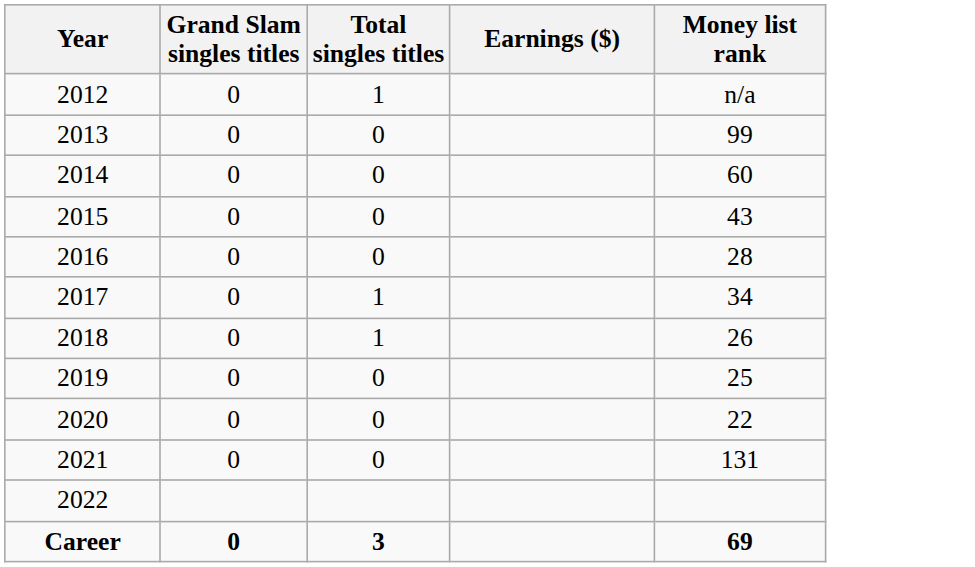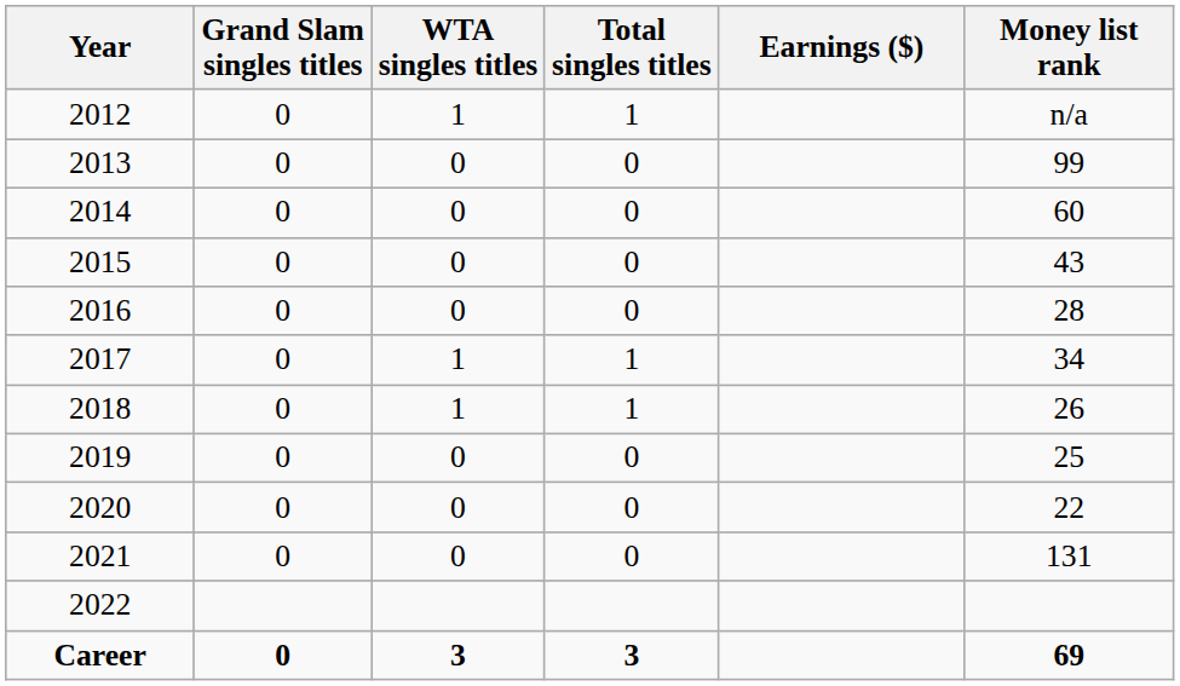 <table class="wikitable" style="text-align:center;">
 <tr>
 <th width="90">Year</th>
 <th>Grand Slam<br>singles titles</th>
+<th>WTA <br>singles titles</th>
 <th>Total<br>singles titles</th>
 <th width="120">Earnings ($)</th>
 <th width="100">Money list rank</th>
 </tr>
 <tr>
 <td>2012</td>
 <td>0</td>
 <td>1</td>
+<td>1</td>
 <td align="right"></td>
 <td>n/a</td>
 </tr>
 <tr>
 <td>2013</td>
+<td>0</td>
 <td>0</td>
 <td>0</td>
 <td align="right"></td>
 <td>99</td>
 </tr>
 <tr>
 <td>2014</td>
 <td>0</td>
 <td>0</td>
+<td>0</td>
 <td align="right"></td>
 <td>60</td>
 </tr>
 <tr>
 <td>2015</td>
+<td>0</td>
 <td>0</td>
 <td>0</td>
 <td align="right"></td>
 <td>43</td>
 </tr>
 <tr>
 <td>2016</td>
 <td>0</td>
 <td>0</td>
+<td>0</td>
 <td align="right"></td>
 <td>28</td>
 </tr>
 <tr>
 <td>2017</td>
 <td>0</td>
+<td>1</td>
 <td>1</td>
 <td align="right"></td>
 <td>34</td>
 </tr>
 <tr>
 <td>2018</td>
 <td>0</td>
 <td>1</td>
+<td>1</td>
 <td align="right"></td>
 <td>26</td>
 </tr>
 <tr>
 <td>2019</td>
+<td>0</td>
 <td>0</td>
 <td>0</td>
 <td align="right"></td>
 <td>25</td>
 </tr>
 <tr>
 <td>2020</td>
 <td>0</td>
 <td>0</td>
+<td>0</td>
 <td align="right"></td>
 <td>22</td>
 </tr>
 <tr>
 <td>2021</td>
+<td>0</td>
 <td>0</td>
 <td>0</td>
 <td align="right"></td>
 <td>131</td>
 </tr>
 <tr>
 <td>2022</td>
 <td></td>
 <td></td>
 <td></td>
 <td></td>
+<td></td>
 </tr>
 <tr style="font-weight:bold;">
 <td>Career</td>
 <td>0</td>
 <td>3</td>
+<td>3</td>
 <td align="right"></td>
 <td>69</td>
 </tr>
 </table>
